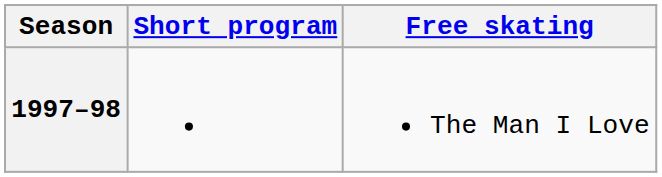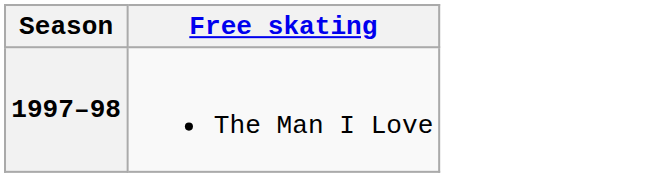 <table class=wikitable style=text-align:center>
 <tr>
 <th>Season</th>
-<th><a href='#'>Short program</a></th>
 <th><a href='#'>Free skating</a></th>
 </tr>
 <tr>
 <th>1997–98 <br> </th>
-<td><br><ul><li></li></ul></td>
 <td><br><ul><li>The Man I Love <br></li></ul></td>
 </tr>
 </table>
